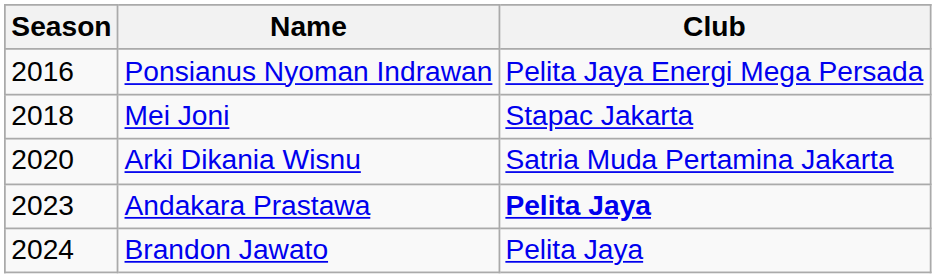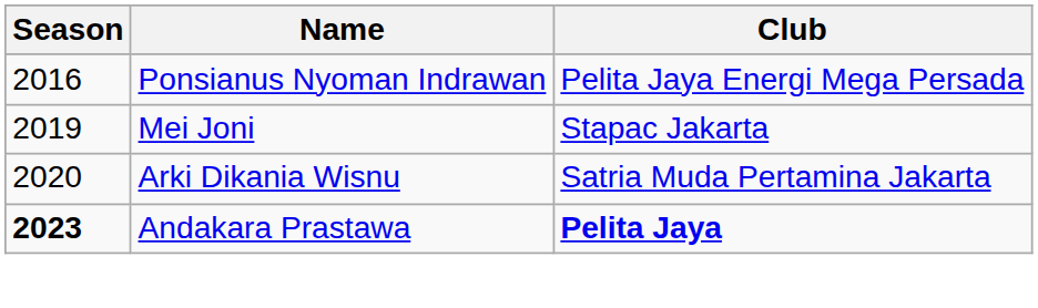 <table class="wikitable">
 <tr>
 <th>Season</th>
 <th>Name</th>
 <th>Club</th>
 </tr>
 <tr>
 <td>2016</td>
 <td> <a href='#'>Ponsianus Nyoman Indrawan</a></td>
 <td><a href='#'>Pelita Jaya Energi Mega Persada</a></td>
 </tr>
 <tr>
-<td>2018</td>
+<td>2019</td>
 <td> <a href='#'>Mei Joni</a></td>
 <td><a href='#'>Stapac Jakarta</a></td>
 </tr>
 <tr>
 <td>2020</td>
 <td> <a href='#'>Arki Dikania Wisnu</a></td>
 <td><a href='#'>Satria Muda Pertamina Jakarta</a></td>
 </tr>
 <tr>
-<td>2023</td>
+<td><strong>2023</strong></td>
 <td> <a href='#'>Andakara Prastawa</a></td>
 <td><strong><a href='#'>Pelita Jaya</a></strong></td>
 </tr>
-<tr>
-<td>2024</td>
-<td> <a href='#'>Brandon Jawato</a></td>
-<td><a href='#'>Pelita Jaya</a></td>
-</tr>
 </table>
